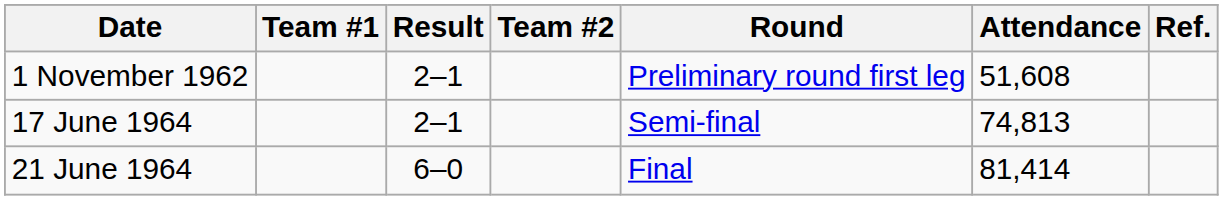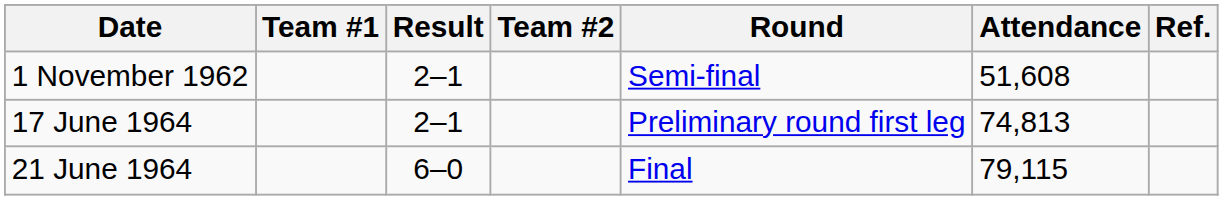 <table class="wikitable">
 <tr>
 <th scope=col>Date</th>
 <th scope=col>Team #1</th>
 <th scope=col>Result</th>
 <th scope=col>Team #2</th>
 <th scope=col>Round</th>
 <th scope=col>Attendance</th>
 <th scope=col>Ref.</th>
 </tr>
 <tr>
 <td scope=row>1 November 1962</td>
 <td align=right></td>
 <td align=center>2–1</td>
 <td></td>
-<td><a href='#'>Preliminary round first leg</a></td>
+<td><a href='#'>Semi-final</a></td>
 <td>51,608</td>
 <td></td>
 </tr>
 <tr>
 <td scope=row>17 June 1964</td>
 <td align=right></td>
 <td align=center>2–1</td>
 <td></td>
-<td><a href='#'>Semi-final</a></td>
+<td><a href='#'>Preliminary round first leg</a></td>
 <td>74,813</td>
 <td></td>
 </tr>
 <tr>
 <td scope=row>21 June 1964</td>
 <td align=right></td>
 <td align=center>6–0</td>
 <td></td>
 <td><a href='#'>Final</a></td>
-<td>81,414</td>
+<td>79,115</td>
 <td></td>
 </tr>
 </table>
